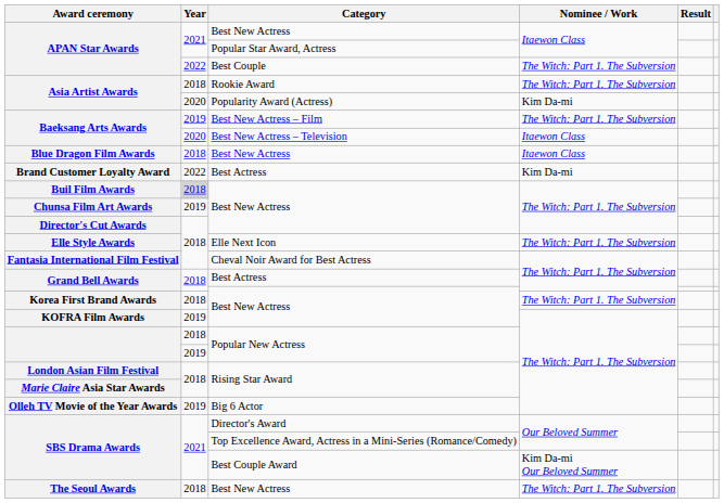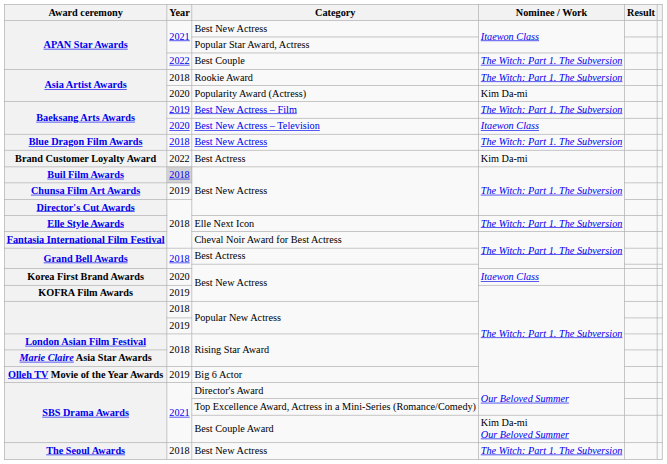 <table class="wikitable plainrowheaders sortable">
 <tr>
 <th scope="col">Award ceremony</th>
 <th scope="col">Year</th>
 <th scope="col">Category</th>
 <th scope="col">Nominee / Work</th>
 <th scope="col">Result</th>
 <th scope="col" class="unsortable"></th>
 </tr>
 <tr>
 <th scope="row"  rowspan="3"><a href='#'>APAN Star Awards</a></th>
 <td rowspan="2" style="text-align:center"><a href='#'>2021</a></td>
 <td>Best New Actress</td>
 <td rowspan="2"><em><a href='#'>Itaewon Class</a></em></td>
 <td></td>
 <td style="text-align:center"></td>
 </tr>
 <tr>
 <td>Popular Star Award, Actress</td>
 <td></td>
 <td style="text-align:center"></td>
 </tr>
 <tr>
 <td style="text-align:center"><a href='#'>2022</a></td>
 <td>Best Couple</td>
 <td><em><a href='#'>The Witch: Part 1. The Subversion</a></em></td>
 <td></td>
 <td style="text-align:center"></td>
 </tr>
 <tr>
 <th scope="row"  rowspan="2"><a href='#'>Asia Artist Awards</a></th>
 <td style="text-align:center">2018</td>
 <td>Rookie Award</td>
 <td><em><a href='#'>The Witch: Part 1. The Subversion</a></em></td>
 <td></td>
 <td style="text-align:center"></td>
 </tr>
 <tr>
 <td style="text-align:center">2020</td>
 <td>Popularity Award (Actress)</td>
 <td>Kim Da-mi</td>
 <td></td>
 <td style="text-align:center"></td>
 </tr>
 <tr>
 <th scope="row"  rowspan="2"><a href='#'>Baeksang Arts Awards</a></th>
 <td style="text-align:center"><a href='#'>2019</a></td>
 <td><a href='#'>Best New Actress – Film</a></td>
 <td><em><a href='#'>The Witch: Part 1. The Subversion</a></em></td>
 <td></td>
 <td style="text-align:center"></td>
 </tr>
 <tr>
 <td style="text-align:center"><a href='#'>2020</a></td>
 <td><a href='#'>Best New Actress – Television</a></td>
 <td><em><a href='#'>Itaewon Class</a></em></td>
 <td></td>
 <td style="text-align:center"></td>
 </tr>
 <tr>
 <th scope="row"><a href='#'>Blue Dragon Film Awards</a></th>
 <td style="text-align:center"><a href='#'>2018</a></td>
 <td><a href='#'>Best New Actress</a></td>
-<td><em><a href='#'>Itaewon Class</a></em></td>
+<td><em><a href='#'>The Witch: Part 1. The Subversion</a></em></td>
 <td></td>
 <td style="text-align:center"></td>
 </tr>
 <tr>
 <th scope="row">Brand Customer Loyalty Award</th>
 <td style="text-align:center">2022</td>
 <td>Best Actress</td>
 <td>Kim Da-mi</td>
 <td></td>
 <td style="text-align:center"></td>
 </tr>
 <tr>
 <th scope="row"><a href='#'>Buil Film Awards</a></th>
 <td style="background: lightgrey; text-align:center"><a href='#'>2018</a></td>
 <td rowspan="3">Best New Actress</td>
 <td rowspan="3"><em><a href='#'>The Witch: Part 1. The Subversion</a></em></td>
 <td></td>
 <td style="text-align:center"></td>
 </tr>
 <tr>
 <th scope="row"><a href='#'>Chunsa Film Art Awards</a></th>
 <td style="text-align:center">2019</td>
 <td></td>
 <td style="text-align:center"></td>
 </tr>
 <tr>
 <th scope="row"><a href='#'>Director's Cut Awards</a></th>
 <td rowspan="3" style="text-align:center">2018</td>
 <td></td>
 <td style="text-align:center"></td>
 </tr>
 <tr>
 <th scope="row"><a href='#'>Elle Style Awards</a></th>
 <td>Elle Next Icon</td>
 <td><em><a href='#'>The Witch: Part 1. The Subversion</a></em></td>
 <td></td>
 <td style="text-align:center"></td>
 </tr>
 <tr>
 <th scope="row"><a href='#'>Fantasia International Film Festival</a></th>
 <td>Cheval Noir Award for Best Actress</td>
 <td rowspan="3"><em><a href='#'>The Witch: Part 1. The Subversion</a></em></td>
 <td></td>
 <td style="text-align:center"></td>
 </tr>
 <tr>
 <th scope="row"  rowspan="2"><a href='#'>Grand Bell Awards</a></th>
 <td rowspan="2" style="text-align:center"><a href='#'>2018</a></td>
 <td>Best Actress</td>
 <td></td>
 <td style="text-align:center"></td>
 </tr>
 <tr>
 <td rowspan="3">Best New Actress</td>
 <td></td>
 <td style="text-align:center"></td>
 </tr>
 <tr>
 <th scope="row">Korea First Brand Awards</th>
-<td style="text-align:center">2018</td>
-<td><em><a href='#'>The Witch: Part 1. The Subversion</a></em></td>
+<td style="text-align:center">2020</td>
+<td><em><a href='#'>Itaewon Class</a></em></td>
 <td></td>
 <td style="text-align:center"></td>
 </tr>
 <tr>
 <th scope="row">KOFRA Film Awards</th>
 <td style="text-align:center">2019</td>
 <td rowspan="6"><em><a href='#'>The Witch: Part 1. The Subversion</a></em></td>
 <td></td>
 <td style="text-align:center"></td>
 </tr>
 <tr>
 <th scope="row" rowspan="2"></th>
 <td style="text-align:center">2018</td>
 <td rowspan="2">Popular New Actress</td>
 <td></td>
 <td style="text-align:center"></td>
 </tr>
 <tr>
 <td style="text-align:center">2019</td>
 <td></td>
 <td style="text-align:center"></td>
 </tr>
 <tr>
 <th scope="row"><a href='#'>London Asian Film Festival</a></th>
 <td rowspan="2" style="text-align:center">2018</td>
 <td rowspan="2">Rising Star Award</td>
 <td></td>
 <td style="text-align:center"></td>
 </tr>
 <tr>
 <th scope="row"><em><a href='#'>Marie Claire</a></em> Asia Star Awards</th>
 <td></td>
 <td style="text-align:center"></td>
 </tr>
 <tr>
 <th scope="row"><a href='#'>Olleh TV</a> Movie of the Year Awards</th>
 <td style="text-align:center">2019</td>
 <td>Big 6 Actor</td>
 <td></td>
 <td style="text-align:center"></td>
 </tr>
 <tr>
 <th scope="row"  rowspan="3"><a href='#'>SBS Drama Awards</a></th>
 <td rowspan="3" style="text-align:center"><a href='#'>2021</a></td>
 <td>Director's Award</td>
 <td rowspan="2"><em><a href='#'>Our Beloved Summer</a></em></td>
 <td></td>
 <td style="text-align:center"></td>
 </tr>
 <tr>
 <td>Top Excellence Award, Actress in a Mini-Series (Romance/Comedy)</td>
 <td></td>
 <td style="text-align:center"></td>
 </tr>
 <tr>
 <td>Best Couple Award</td>
 <td>Kim Da-mi <br><em><a href='#'>Our Beloved Summer</a></em></td>
 <td></td>
 <td style="text-align:center"></td>
 </tr>
 <tr>
 <th scope="row"><a href='#'>The Seoul Awards</a></th>
 <td style="text-align:center">2018</td>
 <td>Best New Actress</td>
 <td><em><a href='#'>The Witch: Part 1. The Subversion</a></em></td>
 <td></td>
 <td style="text-align:center"></td>
 </tr>
 </table>
